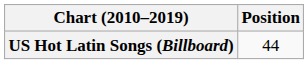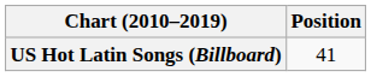 <table class="wikitable plainrowheaders" style="text-align:center">
 <tr>
 <th scope="col">Chart (2010–2019)</th>
 <th scope="col">Position</th>
 </tr>
 <tr>
 <th scope="row">US Hot Latin Songs (<em>Billboard</em>)</th>
-<td>44</td>
+<td>41</td>
 </tr>
 </table>
